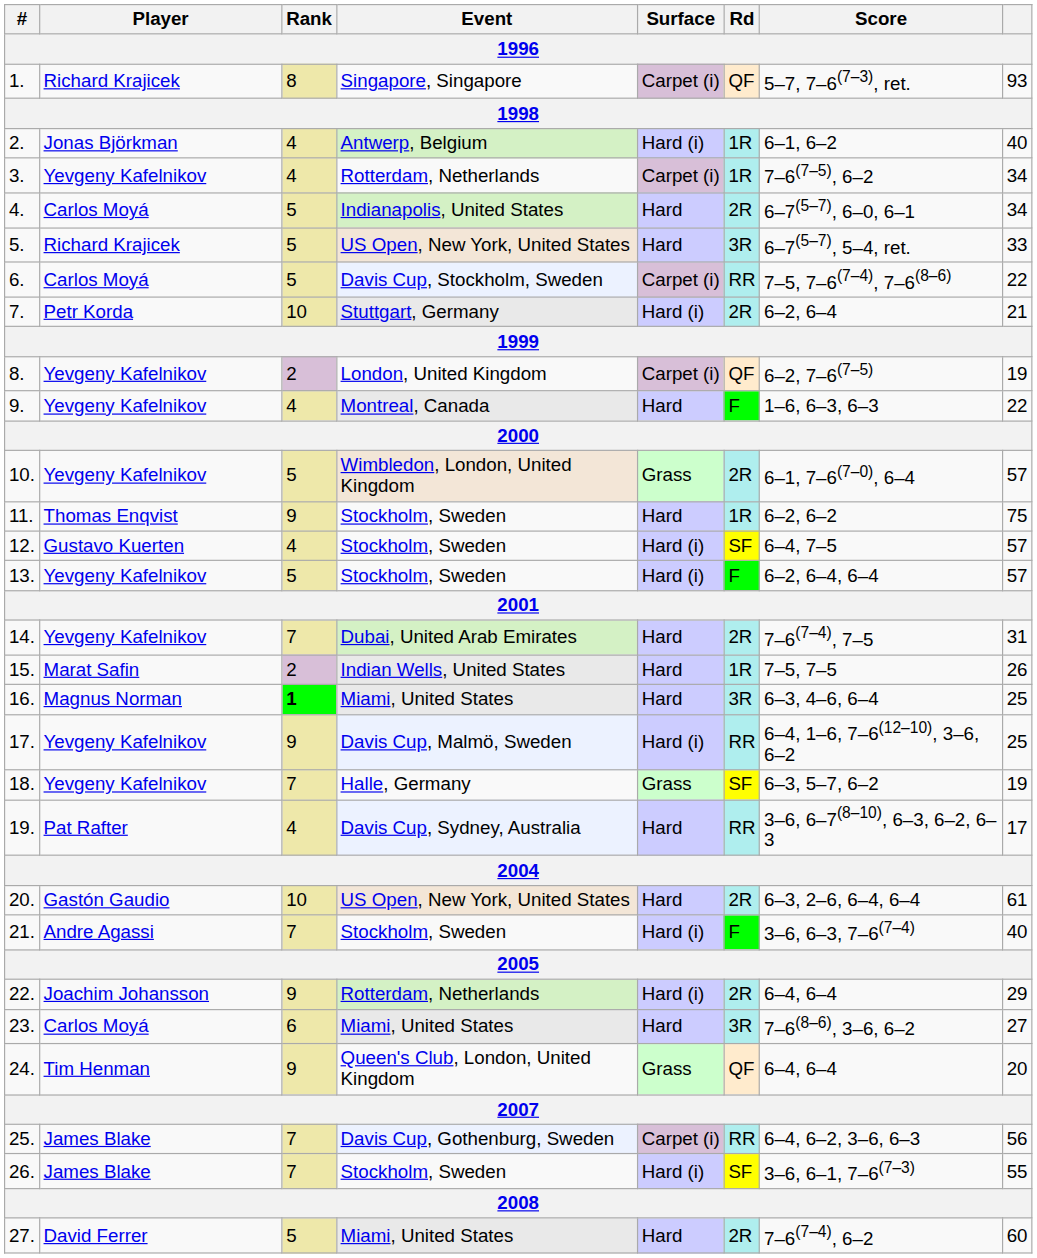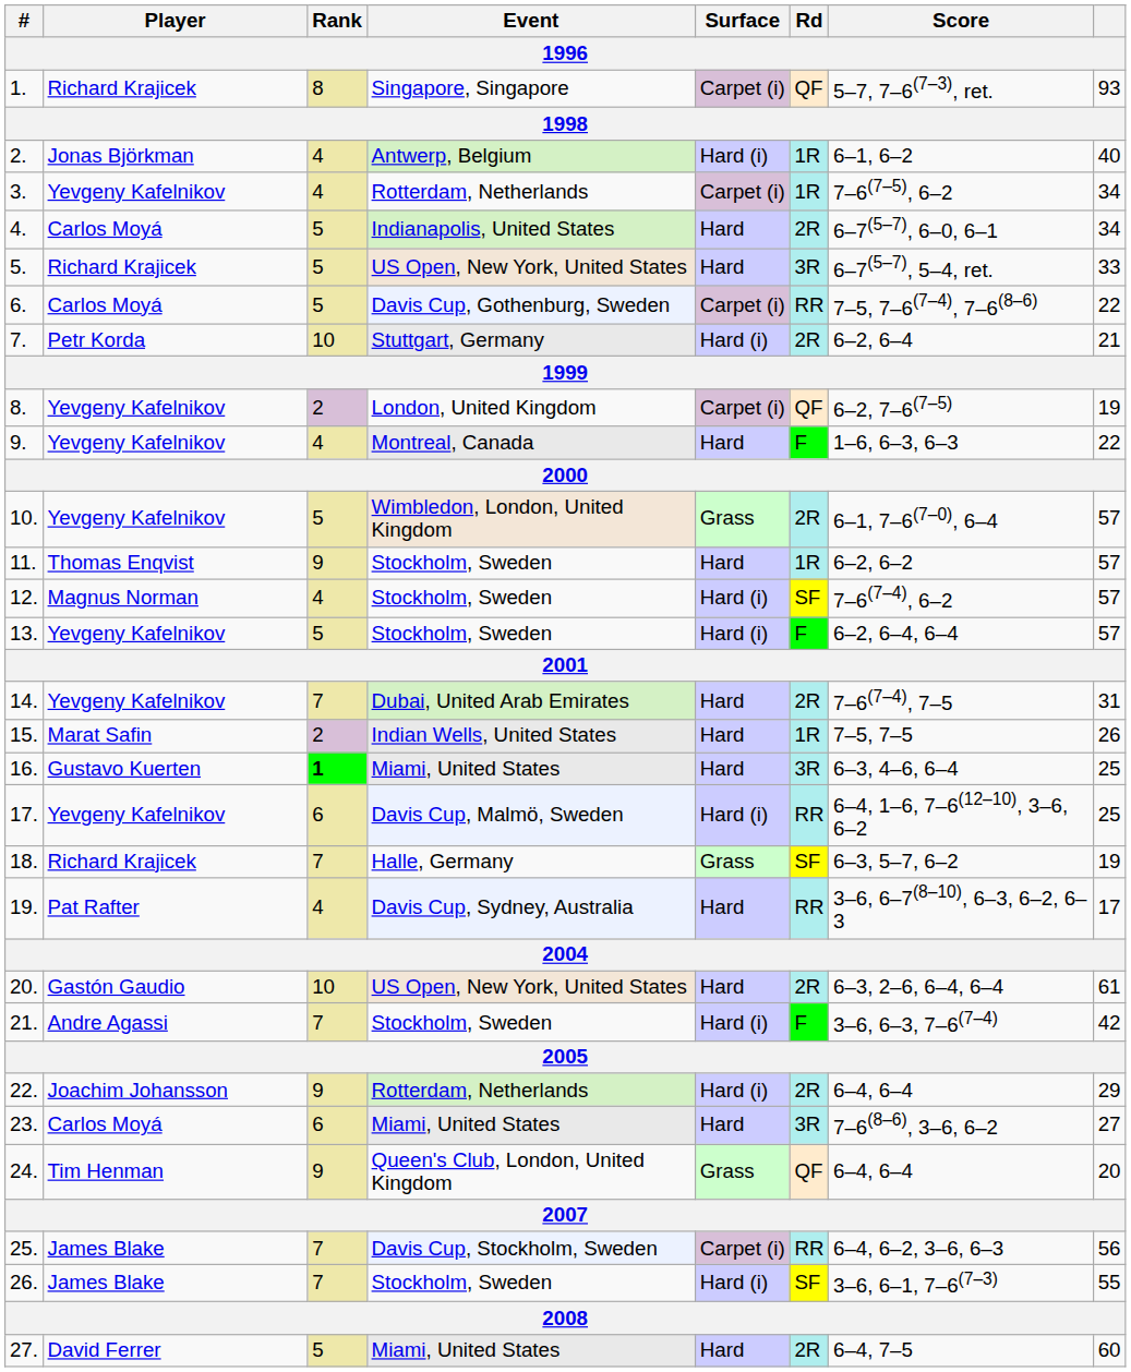 <table class="wikitable sortable">
 <tr>
 <th>#</th>
 <th width=200>Player</th>
 <th>Rank</th>
 <th width=250>Event</th>
 <th>Surface</th>
 <th>Rd</th>
 <th width=200>Score</th>
 <th></th>
 </tr>
 <tr>
 <th colspan=8><a href='#'>1996</a></th>
 </tr>
 <tr>
 <td>1.</td>
 <td> <a href='#'>Richard Krajicek</a></td>
 <td bgcolor=EEE8AA>8</td>
 <td><a href='#'>Singapore</a>, Singapore</td>
 <td bgcolor=thistle>Carpet (i)</td>
 <td bgcolor=ffebcd>QF</td>
 <td>5–7, 7–6<sup>(7–3)</sup>, ret.</td>
 <td>93</td>
 </tr>
 <tr>
 <th colspan=8><a href='#'>1998</a></th>
 </tr>
 <tr>
 <td>2.</td>
 <td> <a href='#'>Jonas Björkman</a></td>
 <td bgcolor=EEE8AA>4</td>
 <td bgcolor=d4f1c5><a href='#'>Antwerp</a>, Belgium</td>
 <td bgcolor=CCCCFF>Hard (i)</td>
 <td bgcolor=afeeee>1R</td>
 <td>6–1, 6–2</td>
 <td>40</td>
 </tr>
 <tr>
 <td>3.</td>
 <td> <a href='#'>Yevgeny Kafelnikov</a></td>
 <td bgcolor=EEE8AA>4</td>
 <td><a href='#'>Rotterdam</a>, Netherlands</td>
 <td bgcolor=thistle>Carpet (i)</td>
 <td bgcolor=afeeee>1R</td>
 <td>7–6<sup>(7–5)</sup>, 6–2</td>
 <td>34</td>
 </tr>
 <tr>
 <td>4.</td>
 <td> <a href='#'>Carlos Moyá</a></td>
 <td bgcolor=EEE8AA>5</td>
 <td bgcolor=d4f1c5><a href='#'>Indianapolis</a>, United States</td>
 <td bgcolor=CCCCFF>Hard</td>
 <td bgcolor=afeeee>2R</td>
 <td>6–7<sup>(5–7)</sup>, 6–0, 6–1</td>
 <td>34</td>
 </tr>
 <tr>
 <td>5.</td>
 <td> <a href='#'>Richard Krajicek</a></td>
 <td bgcolor=EEE8AA>5</td>
 <td bgcolor=f3e6d7><a href='#'>US Open</a>, New York, United States</td>
 <td bgcolor=CCCCFF>Hard</td>
 <td bgcolor=afeeee>3R</td>
 <td>6–7<sup>(5–7)</sup>, 5–4, ret.</td>
 <td>33</td>
 </tr>
 <tr>
 <td>6.</td>
 <td> <a href='#'>Carlos Moyá</a></td>
 <td bgcolor=EEE8AA>5</td>
-<td bgcolor=ECF2FF><a href='#'>Davis Cup</a>, Stockholm, Sweden</td>
+<td bgcolor=ECF2FF><a href='#'>Davis Cup</a>, Gothenburg, Sweden</td>
 <td bgcolor=thistle>Carpet (i)</td>
 <td bgcolor=afeeee>RR</td>
 <td>7–5, 7–6<sup>(7–4)</sup>, 7–6<sup>(8–6)</sup></td>
 <td>22</td>
 </tr>
 <tr>
 <td>7.</td>
 <td> <a href='#'>Petr Korda</a></td>
 <td bgcolor=EEE8AA>10</td>
 <td bgcolor=e9e9e9><a href='#'>Stuttgart</a>, Germany</td>
 <td bgcolor=CCCCFF>Hard (i)</td>
 <td bgcolor=afeeee>2R</td>
 <td>6–2, 6–4</td>
 <td>21</td>
 </tr>
 <tr>
 <th colspan=8><a href='#'>1999</a></th>
 </tr>
 <tr>
 <td>8.</td>
 <td> <a href='#'>Yevgeny Kafelnikov</a></td>
 <td bgcolor=thistle>2</td>
 <td><a href='#'>London</a>, United Kingdom</td>
 <td bgcolor=thistle>Carpet (i)</td>
 <td bgcolor=ffebcd>QF</td>
 <td>6–2, 7–6<sup>(7–5)</sup></td>
 <td>19</td>
 </tr>
 <tr>
 <td>9.</td>
 <td> <a href='#'>Yevgeny Kafelnikov</a></td>
 <td bgcolor=EEE8AA>4</td>
 <td bgcolor=e9e9e9><a href='#'>Montreal</a>, Canada</td>
 <td bgcolor=CCCCFF>Hard</td>
 <td bgcolor=lime>F</td>
 <td>1–6, 6–3, 6–3</td>
 <td>22</td>
 </tr>
 <tr>
 <th colspan=8><a href='#'>2000</a></th>
 </tr>
 <tr>
 <td>10.</td>
 <td> <a href='#'>Yevgeny Kafelnikov</a></td>
 <td bgcolor=EEE8AA>5</td>
 <td bgcolor=f3e6d7><a href='#'>Wimbledon</a>, London, United Kingdom</td>
 <td bgcolor=#cfc>Grass</td>
 <td bgcolor=afeeee>2R</td>
 <td>6–1, 7–6<sup>(7–0)</sup>, 6–4</td>
 <td>57</td>
 </tr>
 <tr>
 <td>11.</td>
 <td> <a href='#'>Thomas Enqvist</a></td>
 <td bgcolor=EEE8AA>9</td>
 <td><a href='#'>Stockholm</a>, Sweden</td>
 <td bgcolor=CCCCFF>Hard</td>
 <td bgcolor=afeeee>1R</td>
 <td>6–2, 6–2</td>
-<td>75</td>
+<td>57</td>
 </tr>
 <tr>
 <td>12.</td>
-<td> <a href='#'>Gustavo Kuerten</a></td>
+<td> <a href='#'>Magnus Norman</a></td>
 <td bgcolor=EEE8AA>4</td>
 <td><a href='#'>Stockholm</a>, Sweden</td>
 <td bgcolor=CCCCFF>Hard (i)</td>
 <td bgcolor=yellow>SF</td>
-<td>6–4, 7–5</td>
+<td>7–6<sup>(7–4)</sup>, 6–2</td>
 <td>57</td>
 </tr>
 <tr>
 <td>13.</td>
 <td> <a href='#'>Yevgeny Kafelnikov</a></td>
 <td bgcolor=EEE8AA>5</td>
 <td><a href='#'>Stockholm</a>, Sweden</td>
 <td bgcolor=CCCCFF>Hard (i)</td>
 <td bgcolor=lime>F</td>
 <td>6–2, 6–4, 6–4</td>
 <td>57</td>
 </tr>
 <tr>
 <th colspan=8><a href='#'>2001</a></th>
 </tr>
 <tr>
 <td>14.</td>
 <td> <a href='#'>Yevgeny Kafelnikov</a></td>
 <td bgcolor=EEE8AA>7</td>
 <td bgcolor=d4f1c5><a href='#'>Dubai</a>, United Arab Emirates</td>
 <td bgcolor=CCCCFF>Hard</td>
 <td bgcolor=afeeee>2R</td>
 <td>7–6<sup>(7–4)</sup>, 7–5</td>
 <td>31</td>
 </tr>
 <tr>
 <td>15.</td>
 <td> <a href='#'>Marat Safin</a></td>
 <td bgcolor=thistle>2</td>
 <td bgcolor=e9e9e9><a href='#'>Indian Wells</a>, United States</td>
 <td bgcolor=CCCCFF>Hard</td>
 <td bgcolor=afeeee>1R</td>
 <td>7–5, 7–5</td>
 <td>26</td>
 </tr>
 <tr>
 <td>16.</td>
-<td> <a href='#'>Magnus Norman</a></td>
+<td> <a href='#'>Gustavo Kuerten</a></td>
 <td bgcolor=lime><strong>1</strong></td>
 <td bgcolor=e9e9e9><a href='#'>Miami</a>, United States</td>
 <td bgcolor=CCCCFF>Hard</td>
 <td bgcolor=afeeee>3R</td>
 <td>6–3, 4–6, 6–4</td>
 <td>25</td>
 </tr>
 <tr>
 <td>17.</td>
 <td> <a href='#'>Yevgeny Kafelnikov</a></td>
-<td bgcolor=EEE8AA>9</td>
+<td bgcolor=EEE8AA>6</td>
 <td bgcolor=ECF2FF><a href='#'>Davis Cup</a>, Malmö, Sweden</td>
 <td bgcolor=CCCCFF>Hard (i)</td>
 <td bgcolor=afeeee>RR</td>
 <td>6–4, 1–6, 7–6<sup>(12–10)</sup>, 3–6, 6–2</td>
 <td>25</td>
 </tr>
 <tr>
 <td>18.</td>
-<td> <a href='#'>Yevgeny Kafelnikov</a></td>
+<td> <a href='#'>Richard Krajicek</a></td>
 <td bgcolor=EEE8AA>7</td>
 <td><a href='#'>Halle</a>, Germany</td>
 <td bgcolor=#cfc>Grass</td>
 <td bgcolor=yellow>SF</td>
 <td>6–3, 5–7, 6–2</td>
 <td>19</td>
 </tr>
 <tr>
 <td>19.</td>
 <td> <a href='#'>Pat Rafter</a></td>
 <td bgcolor=EEE8AA>4</td>
 <td bgcolor=ECF2FF><a href='#'>Davis Cup</a>, Sydney, Australia</td>
 <td bgcolor=CCCCFF>Hard</td>
 <td bgcolor=afeeee>RR</td>
 <td>3–6, 6–7<sup>(8–10)</sup>, 6–3, 6–2, 6–3</td>
 <td>17</td>
 </tr>
 <tr>
 <th colspan=8><a href='#'>2004</a></th>
 </tr>
 <tr>
 <td>20.</td>
 <td> <a href='#'>Gastón Gaudio</a></td>
 <td bgcolor=EEE8AA>10</td>
 <td bgcolor=f3e6d7><a href='#'>US Open</a>, New York, United States</td>
 <td bgcolor=CCCCFF>Hard</td>
 <td bgcolor=afeeee>2R</td>
 <td>6–3, 2–6, 6–4, 6–4</td>
 <td>61</td>
 </tr>
 <tr>
 <td>21.</td>
 <td> <a href='#'>Andre Agassi</a></td>
 <td bgcolor=EEE8AA>7</td>
 <td><a href='#'>Stockholm</a>, Sweden</td>
 <td bgcolor=CCCCFF>Hard (i)</td>
 <td bgcolor=lime>F</td>
 <td>3–6, 6–3, 7–6<sup>(7–4)</sup></td>
-<td>40</td>
+<td>42</td>
 </tr>
 <tr>
 <th colspan=8><a href='#'>2005</a></th>
 </tr>
 <tr>
 <td>22.</td>
 <td> <a href='#'>Joachim Johansson</a></td>
 <td bgcolor=EEE8AA>9</td>
 <td bgcolor=d4f1c5><a href='#'>Rotterdam</a>, Netherlands</td>
 <td bgcolor=CCCCFF>Hard (i)</td>
 <td bgcolor=afeeee>2R</td>
 <td>6–4, 6–4</td>
 <td>29</td>
 </tr>
 <tr>
 <td>23.</td>
 <td> <a href='#'>Carlos Moyá</a></td>
 <td bgcolor=EEE8AA>6</td>
 <td bgcolor=e9e9e9><a href='#'>Miami</a>, United States</td>
 <td bgcolor=CCCCFF>Hard</td>
 <td bgcolor=afeeee>3R</td>
 <td>7–6<sup>(8–6)</sup>, 3–6, 6–2</td>
 <td>27</td>
 </tr>
 <tr>
 <td>24.</td>
 <td> <a href='#'>Tim Henman</a></td>
 <td bgcolor=EEE8AA>9</td>
 <td><a href='#'>Queen's Club</a>, London, United Kingdom</td>
 <td bgcolor=#cfc>Grass</td>
 <td bgcolor=ffebcd>QF</td>
 <td>6–4, 6–4</td>
 <td>20</td>
 </tr>
 <tr>
 <th colspan=8><a href='#'>2007</a></th>
 </tr>
 <tr>
 <td>25.</td>
 <td> <a href='#'>James Blake</a></td>
 <td bgcolor=EEE8AA>7</td>
-<td bgcolor=ECF2FF><a href='#'>Davis Cup</a>, Gothenburg, Sweden</td>
+<td bgcolor=ECF2FF><a href='#'>Davis Cup</a>, Stockholm, Sweden</td>
 <td bgcolor=thistle>Carpet (i)</td>
 <td bgcolor=afeeee>RR</td>
 <td>6–4, 6–2, 3–6, 6–3</td>
 <td>56</td>
 </tr>
 <tr>
 <td>26.</td>
 <td> <a href='#'>James Blake</a></td>
 <td bgcolor=EEE8AA>7</td>
 <td><a href='#'>Stockholm</a>, Sweden</td>
 <td bgcolor=CCCCFF>Hard (i)</td>
 <td bgcolor=yellow>SF</td>
 <td>3–6, 6–1, 7–6<sup>(7–3)</sup></td>
 <td>55</td>
 </tr>
 <tr>
 <th colspan=8><a href='#'>2008</a></th>
 </tr>
 <tr>
 <td>27.</td>
 <td> <a href='#'>David Ferrer</a></td>
 <td bgcolor=EEE8AA>5</td>
 <td bgcolor=e9e9e9><a href='#'>Miami</a>, United States</td>
 <td bgcolor=CCCCFF>Hard</td>
 <td bgcolor=afeeee>2R</td>
-<td>7–6<sup>(7–4)</sup>, 6–2</td>
+<td>6–4, 7–5</td>
 <td>60</td>
 </tr>
 </table>
